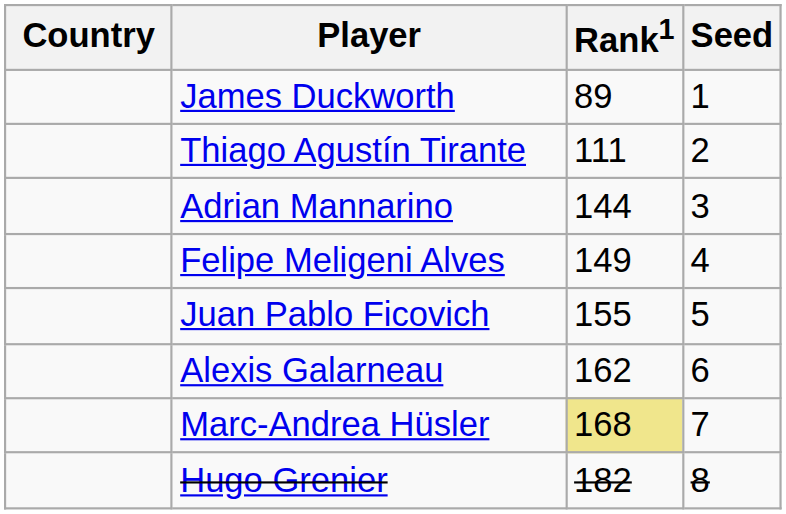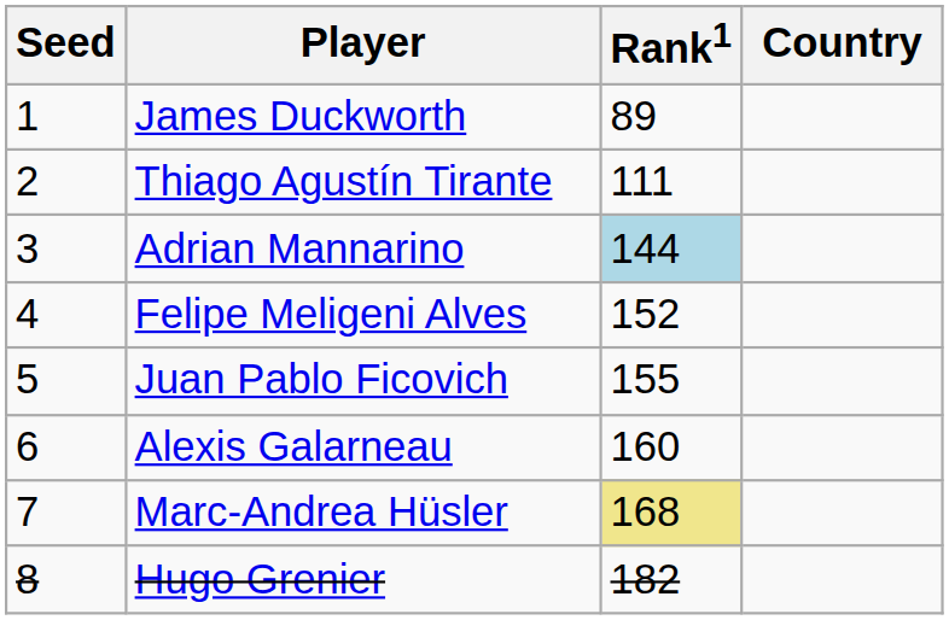 <table class="sortable wikitable">
 <tr>
-<th width="70">Country</th>
+<th>Seed</th>
 <th width="175">Player</th>
 <th>Rank<sup>1</sup></th>
-<th>Seed</th>
+<th width="70">Country</th>
 </tr>
 <tr>
-<td></td>
+<td>1</td>
 <td><a href='#'>James Duckworth</a></td>
 <td>89</td>
-<td>1</td>
+<td></td>
 </tr>
 <tr>
-<td></td>
+<td>2</td>
 <td><a href='#'>Thiago Agustín Tirante</a></td>
 <td>111</td>
-<td>2</td>
+<td></td>
 </tr>
 <tr>
+<td>3</td>
+<td><a href='#'>Adrian Mannarino</a></td>
+<td style="background: lightblue;">144</td>
 <td></td>
-<td><a href='#'>Adrian Mannarino</a></td>
-<td>144</td>
-<td>3</td>
 </tr>
 <tr>
+<td>4</td>
+<td><a href='#'>Felipe Meligeni Alves</a></td>
+<td>152</td>
 <td></td>
-<td><a href='#'>Felipe Meligeni Alves</a></td>
-<td>149</td>
-<td>4</td>
 </tr>
 <tr>
-<td></td>
+<td>5</td>
 <td><a href='#'>Juan Pablo Ficovich</a></td>
 <td>155</td>
-<td>5</td>
+<td></td>
 </tr>
 <tr>
+<td>6</td>
+<td><a href='#'>Alexis Galarneau</a></td>
+<td>160</td>
 <td></td>
-<td><a href='#'>Alexis Galarneau</a></td>
-<td>162</td>
-<td>6</td>
 </tr>
 <tr>
-<td></td>
+<td>7</td>
 <td><a href='#'>Marc-Andrea Hüsler</a></td>
 <td style="background: khaki;">168</td>
-<td>7</td>
+<td></td>
 </tr>
 <tr>
-<td><s></s></td>
+<td><s>8</s></td>
 <td><s><a href='#'>Hugo Grenier</a></s></td>
 <td><s>182</s></td>
-<td><s>8</s></td>
+<td><s></s></td>
 </tr>
 </table>
